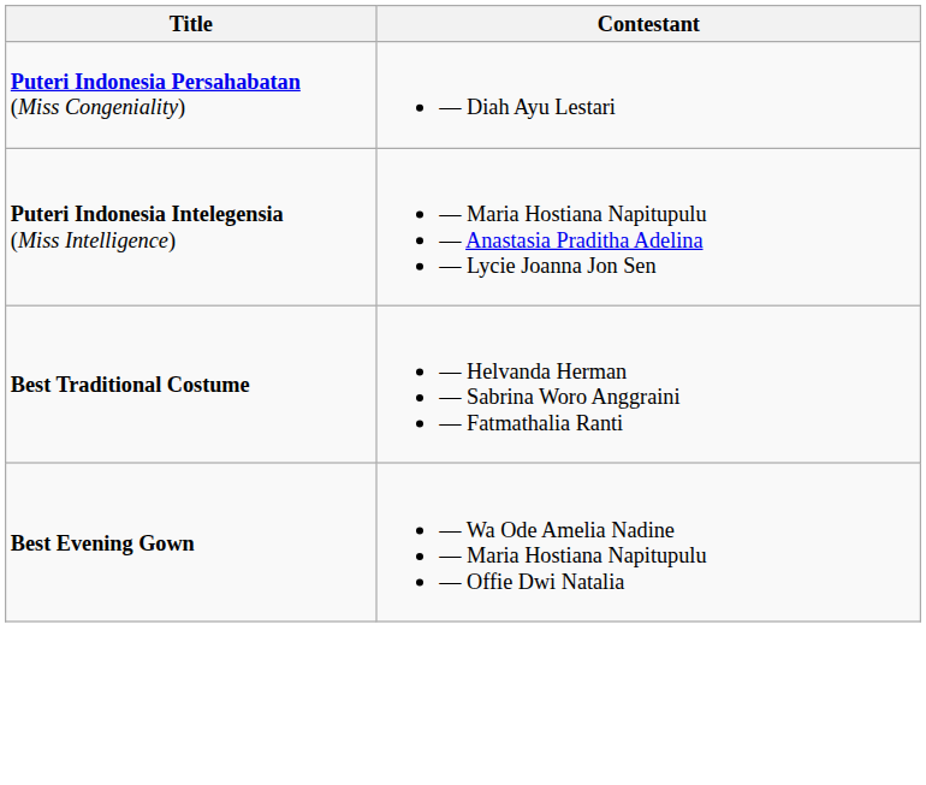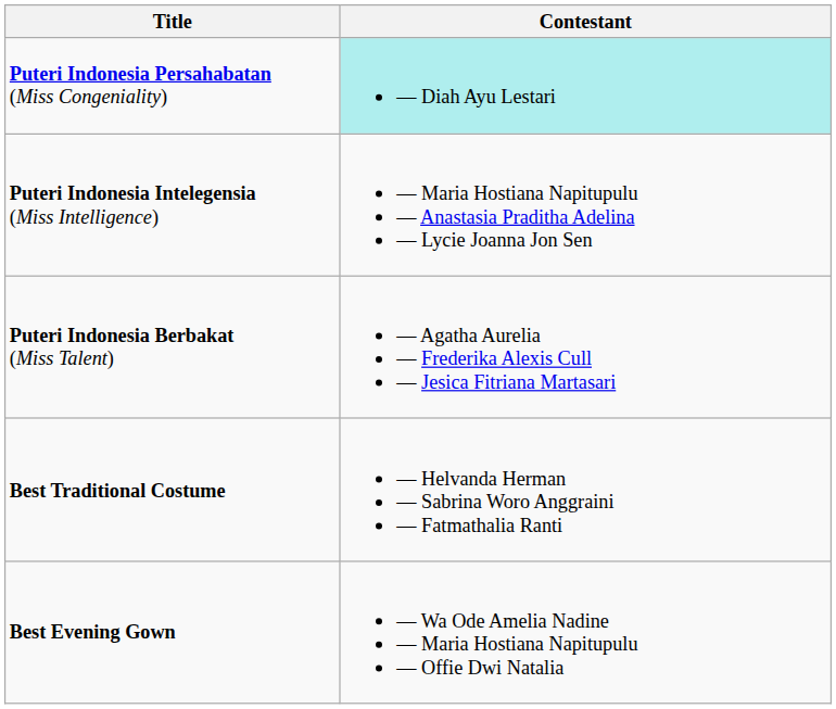 <table class="wikitable sortable" style="font-size:95%;">
 <tr>
 <th style="width:250px;">Title</th>
 <th style="width:370px;">Contestant</th>
 </tr>
 <tr>
 <td><strong><a href='#'>Puteri Indonesia Persahabatan</a></strong><br>(<em>Miss Congeniality</em>)</td>
-<td><br><ul><li> <strong></strong> — Diah Ayu Lestari</li></ul></td>
+<td style="background: paleturquoise;"><br><ul><li> <strong></strong> — Diah Ayu Lestari</li></ul></td>
 </tr>
 <tr>
 <td><strong>Puteri Indonesia Intelegensia</strong><br> (<em>Miss Intelligence</em>)</td>
 <td><br><ul><li> <strong></strong> — Maria Hostiana Napitupulu</li><li> <strong></strong> — <a href='#'>Anastasia Praditha Adelina</a></li><li> <strong></strong> — Lycie Joanna Jon Sen</li></ul></td>
+</tr>
+<tr>
+<td><strong>Puteri Indonesia Berbakat</strong><br>(<em>Miss Talent</em>)</td>
+<td><br><ul><li> <strong></strong> — Agatha Aurelia</li><li> <strong></strong> — <a href='#'>Frederika Alexis Cull</a></li><li> <strong></strong> — <a href='#'>Jesica Fitriana Martasari</a></li></ul></td>
 </tr>
 <tr>
 <td><strong>Best Traditional Costume</strong></td>
 <td><br><ul><li> <strong></strong> — Helvanda Herman</li><li> <strong></strong> — Sabrina Woro Anggraini</li><li> <strong></strong> — Fatmathalia Ranti</li></ul></td>
 </tr>
 <tr>
 <td><strong>Best Evening Gown</strong></td>
 <td><br><ul><li> <strong></strong> — Wa Ode Amelia Nadine</li><li> <strong></strong> — Maria Hostiana Napitupulu</li><li> <strong></strong> — Offie Dwi Natalia</li></ul></td>
 </tr>
 </table>
